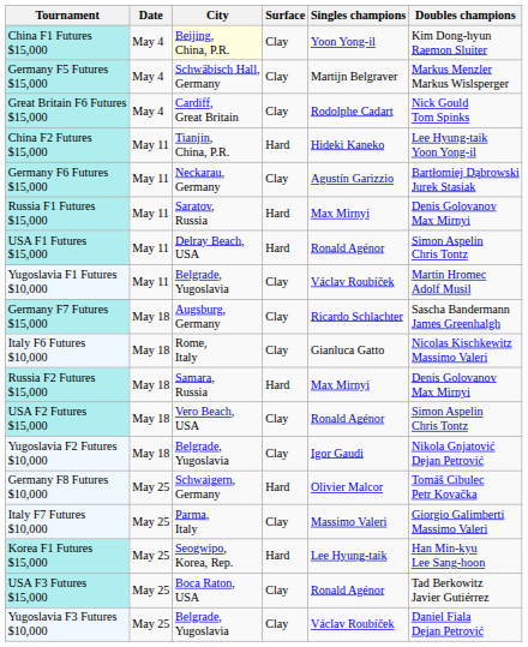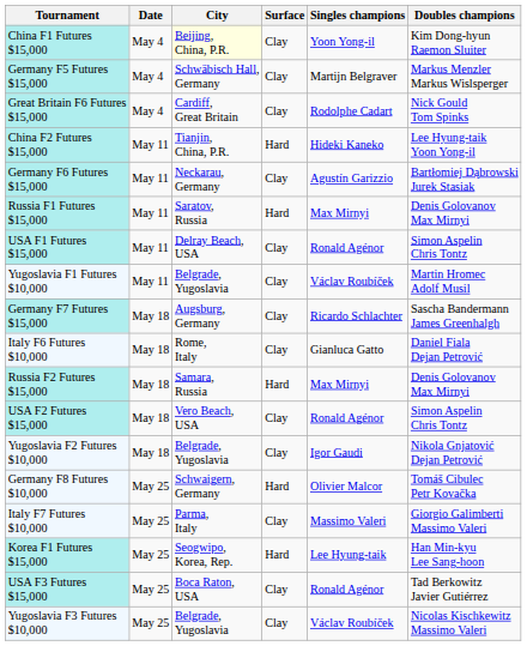 <table class="sortable wikitable" style="font-size:90%">
 <tr>
 <th>Tournament</th>
 <th>Date</th>
 <th>City</th>
 <th>Surface</th>
 <th>Singles champions</th>
 <th>Doubles champions</th>
 </tr>
 <tr>
 <td style="background:#afeeee;">China F1 Futures<br>$15,000</td>
 <td>May 4</td>
 <td style="background: lightyellow;"><a href='#'>Beijing</a>,<br>China, P.R.</td>
 <td>Clay</td>
 <td> <a href='#'>Yoon Yong-il</a></td>
 <td> Kim Dong-hyun<br> <a href='#'>Raemon Sluiter</a></td>
 </tr>
 <tr>
 <td style="background:#afeeee;">Germany F5 Futures<br>$15,000</td>
 <td>May 4</td>
 <td><a href='#'>Schwäbisch Hall</a>,<br>Germany</td>
 <td>Clay</td>
 <td> Martijn Belgraver</td>
 <td> <a href='#'>Markus Menzler</a><br> Markus Wislsperger</td>
 </tr>
 <tr>
 <td style="background:#afeeee;">Great Britain F6 Futures<br>$15,000</td>
 <td>May 4</td>
 <td><a href='#'>Cardiff</a>,<br>Great Britain</td>
 <td>Clay</td>
 <td> <a href='#'>Rodolphe Cadart</a></td>
 <td> <a href='#'>Nick Gould</a><br> <a href='#'>Tom Spinks</a></td>
 </tr>
 <tr>
 <td style="background:#afeeee;">China F2 Futures<br>$15,000</td>
 <td>May 11</td>
 <td><a href='#'>Tianjin</a>,<br>China, P.R.</td>
 <td>Hard</td>
 <td> <a href='#'>Hideki Kaneko</a></td>
 <td> <a href='#'>Lee Hyung-taik</a><br> <a href='#'>Yoon Yong-il</a></td>
 </tr>
 <tr>
 <td style="background:#afeeee;">Germany F6 Futures<br>$15,000</td>
 <td>May 11</td>
 <td><a href='#'>Neckarau</a>,<br>Germany</td>
 <td>Clay</td>
 <td> <a href='#'>Agustín Garizzio</a></td>
 <td> <a href='#'>Bartłomiej Dąbrowski</a><br> <a href='#'>Jurek Stasiak</a></td>
 </tr>
 <tr>
 <td style="background:#afeeee;">Russia F1 Futures<br>$15,000</td>
 <td>May 11</td>
 <td><a href='#'>Saratov</a>,<br>Russia</td>
 <td>Hard</td>
 <td> <a href='#'>Max Mirnyi</a></td>
 <td> <a href='#'>Denis Golovanov</a><br> <a href='#'>Max Mirnyi</a></td>
 </tr>
 <tr>
 <td style="background:#afeeee;">USA F1 Futures<br>$15,000</td>
 <td>May 11</td>
 <td><a href='#'>Delray Beach</a>,<br>USA</td>
-<td>Hard</td>
+<td>Clay</td>
 <td> <a href='#'>Ronald Agénor</a></td>
 <td> <a href='#'>Simon Aspelin</a><br> <a href='#'>Chris Tontz</a></td>
 </tr>
 <tr>
 <td style="background:#f0f8ff;">Yugoslavia F1 Futures<br>$10,000</td>
 <td>May 11</td>
 <td><a href='#'>Belgrade</a>,<br>Yugoslavia</td>
 <td>Clay</td>
 <td> <a href='#'>Václav Roubíček</a></td>
 <td> <a href='#'>Martin Hromec</a><br> <a href='#'>Adolf Musil</a></td>
 </tr>
 <tr>
 <td style="background:#afeeee;">Germany F7 Futures<br>$15,000</td>
 <td>May 18</td>
 <td><a href='#'>Augsburg</a>,<br>Germany</td>
 <td>Clay</td>
 <td> <a href='#'>Ricardo Schlachter</a></td>
 <td> Sascha Bandermann<br> <a href='#'>James Greenhalgh</a></td>
 </tr>
 <tr>
 <td style="background:#f0f8ff;">Italy F6 Futures<br>$10,000</td>
 <td>May 18</td>
 <td>Rome,<br>Italy</td>
 <td>Clay</td>
 <td> Gianluca Gatto</td>
-<td> <a href='#'>Nicolas Kischkewitz</a><br> <a href='#'>Massimo Valeri</a></td>
+<td> <a href='#'>Daniel Fiala</a><br> <a href='#'>Dejan Petrović</a></td>
 </tr>
 <tr>
 <td style="background:#afeeee;">Russia F2 Futures<br>$15,000</td>
 <td>May 18</td>
 <td><a href='#'>Samara</a>,<br>Russia</td>
 <td>Hard</td>
 <td> <a href='#'>Max Mirnyi</a></td>
 <td> <a href='#'>Denis Golovanov</a><br> <a href='#'>Max Mirnyi</a></td>
 </tr>
 <tr>
 <td style="background:#afeeee;">USA F2 Futures<br>$15,000</td>
 <td>May 18</td>
 <td><a href='#'>Vero Beach</a>,<br>USA</td>
 <td>Clay</td>
 <td> <a href='#'>Ronald Agénor</a></td>
 <td> <a href='#'>Simon Aspelin</a><br> <a href='#'>Chris Tontz</a></td>
 </tr>
 <tr>
 <td style="background:#f0f8ff;">Yugoslavia F2 Futures<br>$10,000</td>
 <td>May 18</td>
 <td><a href='#'>Belgrade</a>,<br>Yugoslavia</td>
 <td>Clay</td>
 <td> <a href='#'>Igor Gaudi</a></td>
 <td> <a href='#'>Nikola Gnjatović</a><br> <a href='#'>Dejan Petrović</a></td>
 </tr>
 <tr>
 <td style="background:#f0f8ff;">Germany F8 Futures<br>$10,000</td>
 <td>May 25</td>
 <td><a href='#'>Schwaigern</a>,<br>Germany</td>
 <td>Hard</td>
 <td> <a href='#'>Olivier Malcor</a></td>
 <td> <a href='#'>Tomáš Cibulec</a><br> <a href='#'>Petr Kovačka</a></td>
 </tr>
 <tr>
 <td style="background:#f0f8ff;">Italy F7 Futures<br>$10,000</td>
 <td>May 25</td>
 <td><a href='#'>Parma</a>,<br>Italy</td>
 <td>Clay</td>
 <td> <a href='#'>Massimo Valeri</a></td>
 <td> <a href='#'>Giorgio Galimberti</a><br> <a href='#'>Massimo Valeri</a></td>
 </tr>
 <tr>
 <td style="background:#afeeee;">Korea F1 Futures<br>$15,000</td>
 <td>May 25</td>
 <td><a href='#'>Seogwipo</a>,<br>Korea, Rep.</td>
 <td>Hard</td>
 <td> <a href='#'>Lee Hyung-taik</a></td>
 <td> <a href='#'>Han Min-kyu</a><br> <a href='#'>Lee Sang-hoon</a></td>
 </tr>
 <tr>
 <td style="background:#afeeee;">USA F3 Futures<br>$15,000</td>
 <td>May 25</td>
 <td><a href='#'>Boca Raton</a>,<br>USA</td>
 <td>Clay</td>
 <td> <a href='#'>Ronald Agénor</a></td>
 <td> Tad Berkowitz<br> Javier Gutiérrez</td>
 </tr>
 <tr>
 <td style="background:#f0f8ff;">Yugoslavia F3 Futures<br>$10,000</td>
 <td>May 25</td>
 <td><a href='#'>Belgrade</a>,<br>Yugoslavia</td>
 <td>Clay</td>
 <td> <a href='#'>Václav Roubíček</a></td>
-<td> <a href='#'>Daniel Fiala</a><br> <a href='#'>Dejan Petrović</a></td>
+<td> <a href='#'>Nicolas Kischkewitz</a><br> <a href='#'>Massimo Valeri</a></td>
 </tr>
 </table>
